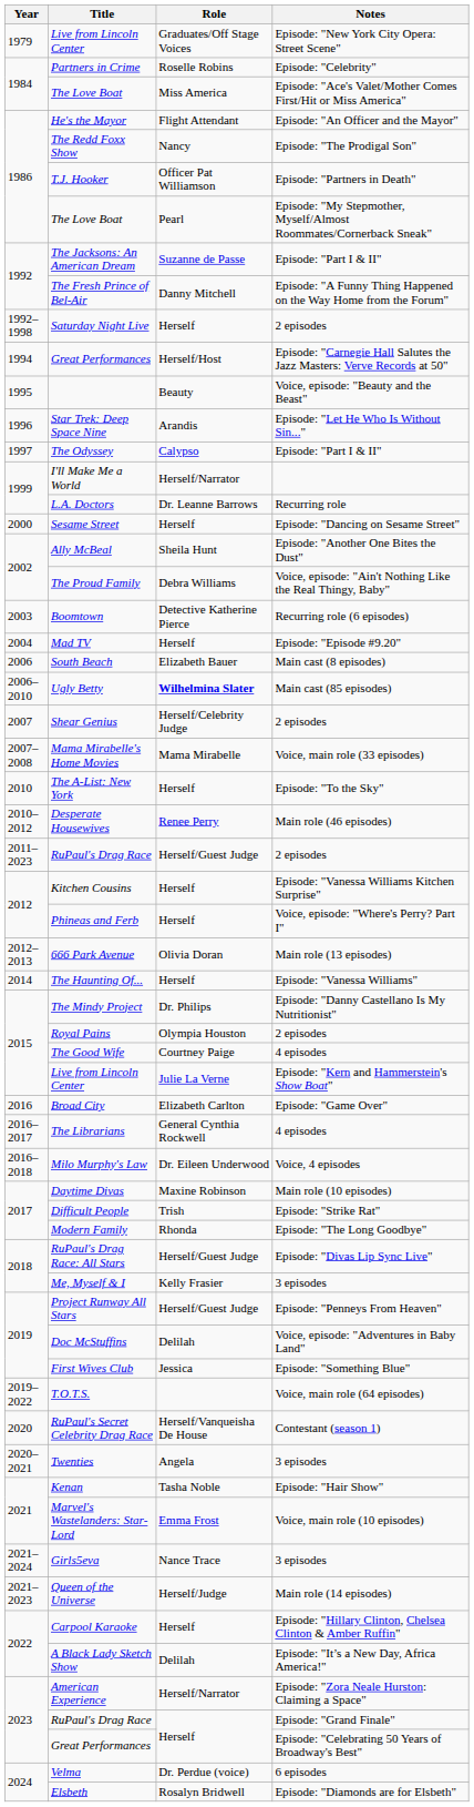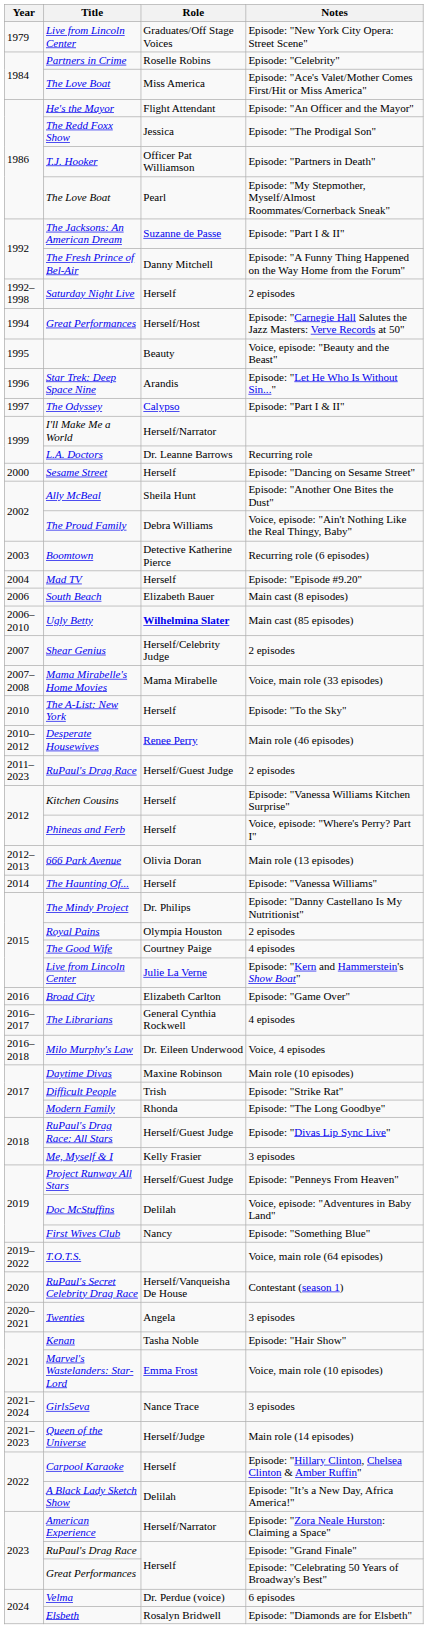 <table class="wikitable plainrowheaders sortable">
 <tr>
 <th>Year</th>
 <th>Title</th>
 <th>Role</th>
 <th>Notes</th>
 </tr>
 <tr>
 <td>1979</td>
 <td><em><a href='#'>Live from Lincoln Center</a></em></td>
 <td>Graduates/Off Stage Voices</td>
 <td>Episode: "New York City Opera: Street Scene"</td>
 </tr>
 <tr>
 <td rowspan=2>1984</td>
 <td><em><a href='#'>Partners in Crime</a></em></td>
 <td>Roselle Robins</td>
 <td>Episode: "Celebrity"</td>
 </tr>
 <tr>
 <td><em><a href='#'>The Love Boat</a></em></td>
 <td>Miss America</td>
 <td>Episode: "Ace's Valet/Mother Comes First/Hit or Miss America"</td>
 </tr>
 <tr>
 <td rowspan=4>1986</td>
 <td><em><a href='#'>He's the Mayor</a></em></td>
 <td>Flight Attendant</td>
 <td>Episode: "An Officer and the Mayor"</td>
 </tr>
 <tr>
 <td><em><a href='#'>The Redd Foxx Show</a></em></td>
-<td>Nancy</td>
+<td>Jessica</td>
 <td>Episode: "The Prodigal Son"</td>
 </tr>
 <tr>
 <td><em><a href='#'>T.J. Hooker</a></em></td>
 <td>Officer Pat Williamson</td>
 <td>Episode: "Partners in Death"</td>
 </tr>
 <tr>
 <td><em>The Love Boat</em></td>
 <td>Pearl</td>
 <td>Episode: "My Stepmother, Myself/Almost Roommates/Cornerback Sneak"</td>
 </tr>
 <tr>
 <td rowspan="2">1992</td>
 <td><em><a href='#'>The Jacksons: An American Dream</a></em></td>
 <td><a href='#'>Suzanne de Passe</a></td>
 <td>Episode: "Part I & II"</td>
 </tr>
 <tr>
 <td><em><a href='#'>The Fresh Prince of Bel-Air</a></em></td>
 <td>Danny Mitchell</td>
 <td>Episode: "A Funny Thing Happened on the Way Home from the Forum"</td>
 </tr>
 <tr>
 <td>1992–1998</td>
 <td><a href='#'><em>Saturday Night Live</em></a></td>
 <td>Herself</td>
 <td>2 episodes</td>
 </tr>
 <tr>
 <td>1994</td>
 <td><em><a href='#'>Great Performances</a></em></td>
 <td>Herself/Host</td>
 <td>Episode: "<a href='#'>Carnegie Hall</a> Salutes the Jazz Masters: <a href='#'>Verve Records</a> at 50"</td>
 </tr>
 <tr>
 <td>1995</td>
 <td></td>
 <td>Beauty</td>
 <td>Voice, episode: "Beauty and the Beast"</td>
 </tr>
 <tr>
 <td>1996</td>
 <td><em><a href='#'>Star Trek: Deep Space Nine</a></em></td>
 <td>Arandis</td>
 <td>Episode: "<a href='#'>Let He Who Is Without Sin...</a>"</td>
 </tr>
 <tr>
 <td>1997</td>
 <td><em><a href='#'>The Odyssey</a></em></td>
 <td><a href='#'>Calypso</a></td>
 <td>Episode: "Part I & II"</td>
 </tr>
 <tr>
 <td rowspan=2>1999</td>
 <td><em>I'll Make Me a World</em></td>
 <td>Herself/Narrator</td>
 <td></td>
 </tr>
 <tr>
 <td><em><a href='#'>L.A. Doctors</a></em></td>
 <td>Dr. Leanne Barrows</td>
 <td>Recurring role</td>
 </tr>
 <tr>
 <td>2000</td>
 <td><em><a href='#'>Sesame Street</a></em></td>
 <td>Herself</td>
 <td>Episode: "Dancing on Sesame Street"</td>
 </tr>
 <tr>
 <td rowspan="2">2002</td>
 <td><em><a href='#'>Ally McBeal</a></em></td>
 <td>Sheila Hunt</td>
 <td>Episode: "Another One Bites the Dust"</td>
 </tr>
 <tr>
 <td><em><a href='#'>The Proud Family</a></em></td>
 <td>Debra Williams</td>
 <td>Voice, episode: "Ain't Nothing Like the Real Thingy, Baby"</td>
 </tr>
 <tr>
 <td>2003</td>
 <td><em><a href='#'>Boomtown</a></em></td>
 <td>Detective Katherine Pierce</td>
 <td>Recurring role (6 episodes)</td>
 </tr>
 <tr>
 <td>2004</td>
 <td><em><a href='#'>Mad TV</a></em></td>
 <td>Herself</td>
 <td>Episode: "Episode #9.20"</td>
 </tr>
 <tr>
 <td>2006</td>
 <td><em><a href='#'>South Beach</a></em></td>
 <td>Elizabeth Bauer</td>
 <td>Main cast (8 episodes)</td>
 </tr>
 <tr>
 <td>2006–2010</td>
 <td><em><a href='#'>Ugly Betty</a></em></td>
 <td><strong><a href='#'>Wilhelmina Slater</a></strong></td>
 <td>Main cast (85 episodes)</td>
 </tr>
 <tr>
 <td>2007</td>
 <td><em><a href='#'>Shear Genius</a></em></td>
 <td>Herself/Celebrity Judge</td>
 <td>2 episodes</td>
 </tr>
 <tr>
 <td>2007–2008</td>
 <td><em><a href='#'>Mama Mirabelle's Home Movies</a></em></td>
 <td>Mama Mirabelle</td>
 <td>Voice, main role (33 episodes)</td>
 </tr>
 <tr>
 <td>2010</td>
 <td><em><a href='#'>The A-List: New York</a></em></td>
 <td>Herself</td>
 <td>Episode: "To the Sky"</td>
 </tr>
 <tr>
 <td>2010–2012</td>
 <td><em><a href='#'>Desperate Housewives</a></em></td>
 <td><a href='#'>Renee Perry</a></td>
 <td>Main role (46 episodes)</td>
 </tr>
 <tr>
 <td>2011–2023</td>
 <td><em><a href='#'>RuPaul's Drag Race</a></em></td>
 <td>Herself/Guest Judge</td>
 <td>2 episodes</td>
 </tr>
 <tr 2012 született feleségek 46 rész Reneé Perry>
 <td rowspan="2">2012</td>
 <td><em>Kitchen Cousins</em></td>
 <td>Herself</td>
 <td>Episode: "Vanessa Williams Kitchen Surprise"</td>
 </tr>
 <tr>
 <td><em><a href='#'>Phineas and Ferb</a></em></td>
 <td>Herself</td>
 <td>Voice, episode: "Where's Perry? Part I"</td>
 </tr>
 <tr>
 <td>2012–2013</td>
 <td><em><a href='#'>666 Park Avenue</a></em></td>
 <td>Olivia Doran</td>
 <td>Main role (13 episodes)</td>
 </tr>
 <tr>
 <td>2014</td>
 <td><em><a href='#'>The Haunting Of...</a></em></td>
 <td>Herself</td>
 <td>Episode: "Vanessa Williams"</td>
 </tr>
 <tr>
 <td rowspan=4>2015</td>
 <td><em><a href='#'>The Mindy Project</a></em></td>
 <td>Dr. Philips</td>
 <td>Episode: "Danny Castellano Is My Nutritionist"</td>
 </tr>
 <tr>
 <td><em><a href='#'>Royal Pains</a></em></td>
 <td>Olympia Houston</td>
 <td>2 episodes</td>
 </tr>
 <tr>
 <td><em><a href='#'>The Good Wife</a></em></td>
 <td>Courtney Paige</td>
 <td>4 episodes</td>
 </tr>
 <tr>
 <td><em><a href='#'>Live from Lincoln Center</a></em></td>
 <td><a href='#'>Julie La Verne</a></td>
 <td>Episode: "<a href='#'>Kern</a> and <a href='#'>Hammerstein</a>'s <em><a href='#'>Show Boat</a></em>"</td>
 </tr>
 <tr>
 <td>2016</td>
 <td><em><a href='#'>Broad City</a></em></td>
 <td>Elizabeth Carlton</td>
 <td>Episode: "Game Over"</td>
 </tr>
 <tr>
 <td>2016–2017</td>
 <td><em><a href='#'>The Librarians</a></em></td>
 <td>General Cynthia Rockwell</td>
 <td>4 episodes</td>
 </tr>
 <tr>
 <td>2016–2018</td>
 <td><em><a href='#'>Milo Murphy's Law</a></em></td>
 <td>Dr. Eileen Underwood</td>
 <td>Voice, 4 episodes</td>
 </tr>
 <tr>
 <td rowspan=3>2017</td>
 <td><em><a href='#'>Daytime Divas</a></em></td>
 <td>Maxine Robinson</td>
 <td>Main role (10 episodes)</td>
 </tr>
 <tr>
 <td><em><a href='#'>Difficult People</a></em></td>
 <td>Trish</td>
 <td>Episode: "Strike Rat"</td>
 </tr>
 <tr>
 <td><em><a href='#'>Modern Family</a></em></td>
 <td>Rhonda</td>
 <td>Episode: "The Long Goodbye"</td>
 </tr>
 <tr>
 <td rowspan="2">2018</td>
 <td><em><a href='#'>RuPaul's Drag Race: All Stars</a></em></td>
 <td>Herself/Guest Judge</td>
 <td>Episode: "<a href='#'>Divas Lip Sync Live</a>"</td>
 </tr>
 <tr>
 <td><em><a href='#'>Me, Myself & I</a></em></td>
 <td>Kelly Frasier</td>
 <td>3 episodes</td>
 </tr>
 <tr>
 <td rowspan="3">2019</td>
 <td><em><a href='#'>Project Runway All Stars</a></em></td>
 <td>Herself/Guest Judge</td>
 <td>Episode: "Penneys From Heaven"</td>
 </tr>
 <tr>
 <td><em><a href='#'>Doc McStuffins</a></em></td>
 <td>Delilah</td>
 <td>Voice, episode: "Adventures in Baby Land"</td>
 </tr>
 <tr>
 <td><em><a href='#'>First Wives Club</a></em></td>
-<td>Jessica</td>
+<td>Nancy</td>
 <td>Episode: "Something Blue"</td>
 </tr>
 <tr>
 <td>2019–2022</td>
 <td><em><a href='#'>T.O.T.S.</a></em></td>
 <td></td>
 <td>Voice, main role (64 episodes)</td>
 </tr>
 <tr>
 <td>2020</td>
 <td><em><a href='#'>RuPaul's Secret Celebrity Drag Race</a></em></td>
 <td>Herself/Vanqueisha De House</td>
 <td>Contestant (<a href='#'>season 1</a>)</td>
 </tr>
 <tr>
 <td>2020–2021</td>
 <td><em><a href='#'>Twenties</a></em></td>
 <td>Angela</td>
 <td>3 episodes</td>
 </tr>
 <tr>
 <td rowspan="2">2021</td>
 <td><em><a href='#'>Kenan</a></em></td>
 <td>Tasha Noble</td>
 <td>Episode: "Hair Show"</td>
 </tr>
 <tr>
 <td><em><a href='#'>Marvel's Wastelanders: Star-Lord</a></em></td>
 <td><a href='#'>Emma Frost</a></td>
 <td>Voice, main role (10 episodes)</td>
 </tr>
 <tr>
 <td>2021–2024</td>
 <td><em><a href='#'>Girls5eva</a></em></td>
 <td>Nance Trace</td>
 <td>3 episodes</td>
 </tr>
 <tr>
 <td>2021–2023</td>
 <td><em><a href='#'>Queen of the Universe</a></em></td>
 <td>Herself/Judge</td>
 <td>Main role (14 episodes)</td>
 </tr>
 <tr>
 <td rowspan=2>2022</td>
 <td><em><a href='#'>Carpool Karaoke</a></em></td>
 <td>Herself</td>
 <td>Episode: "<a href='#'>Hillary Clinton</a>, <a href='#'>Chelsea Clinton</a> & <a href='#'>Amber Ruffin</a>"</td>
 </tr>
 <tr>
 <td><em><a href='#'>A Black Lady Sketch Show</a></em></td>
 <td>Delilah</td>
 <td>Episode: "It’s a New Day, Africa America!"</td>
 </tr>
 <tr>
 <td rowspan=3>2023</td>
 <td><em><a href='#'>American Experience</a></em></td>
 <td>Herself/Narrator</td>
 <td>Episode: "<a href='#'>Zora Neale Hurston</a>: Claiming a Space"</td>
 </tr>
 <tr>
 <td><em>RuPaul's Drag Race</em></td>
 <td rowspan="2">Herself</td>
 <td>Episode: "Grand Finale"</td>
 </tr>
 <tr>
 <td><em>Great Performances</em></td>
 <td>Episode: "Celebrating 50 Years of Broadway's Best"</td>
 </tr>
 <tr>
 <td rowspan=2>2024</td>
 <td><em><a href='#'>Velma</a></em></td>
 <td>Dr. Perdue (voice)</td>
 <td>6 episodes</td>
 </tr>
 <tr>
 <td><em><a href='#'>Elsbeth</a></em></td>
 <td>Rosalyn Bridwell</td>
 <td>Episode: "Diamonds are for Elsbeth"</td>
 </tr>
 </table>
